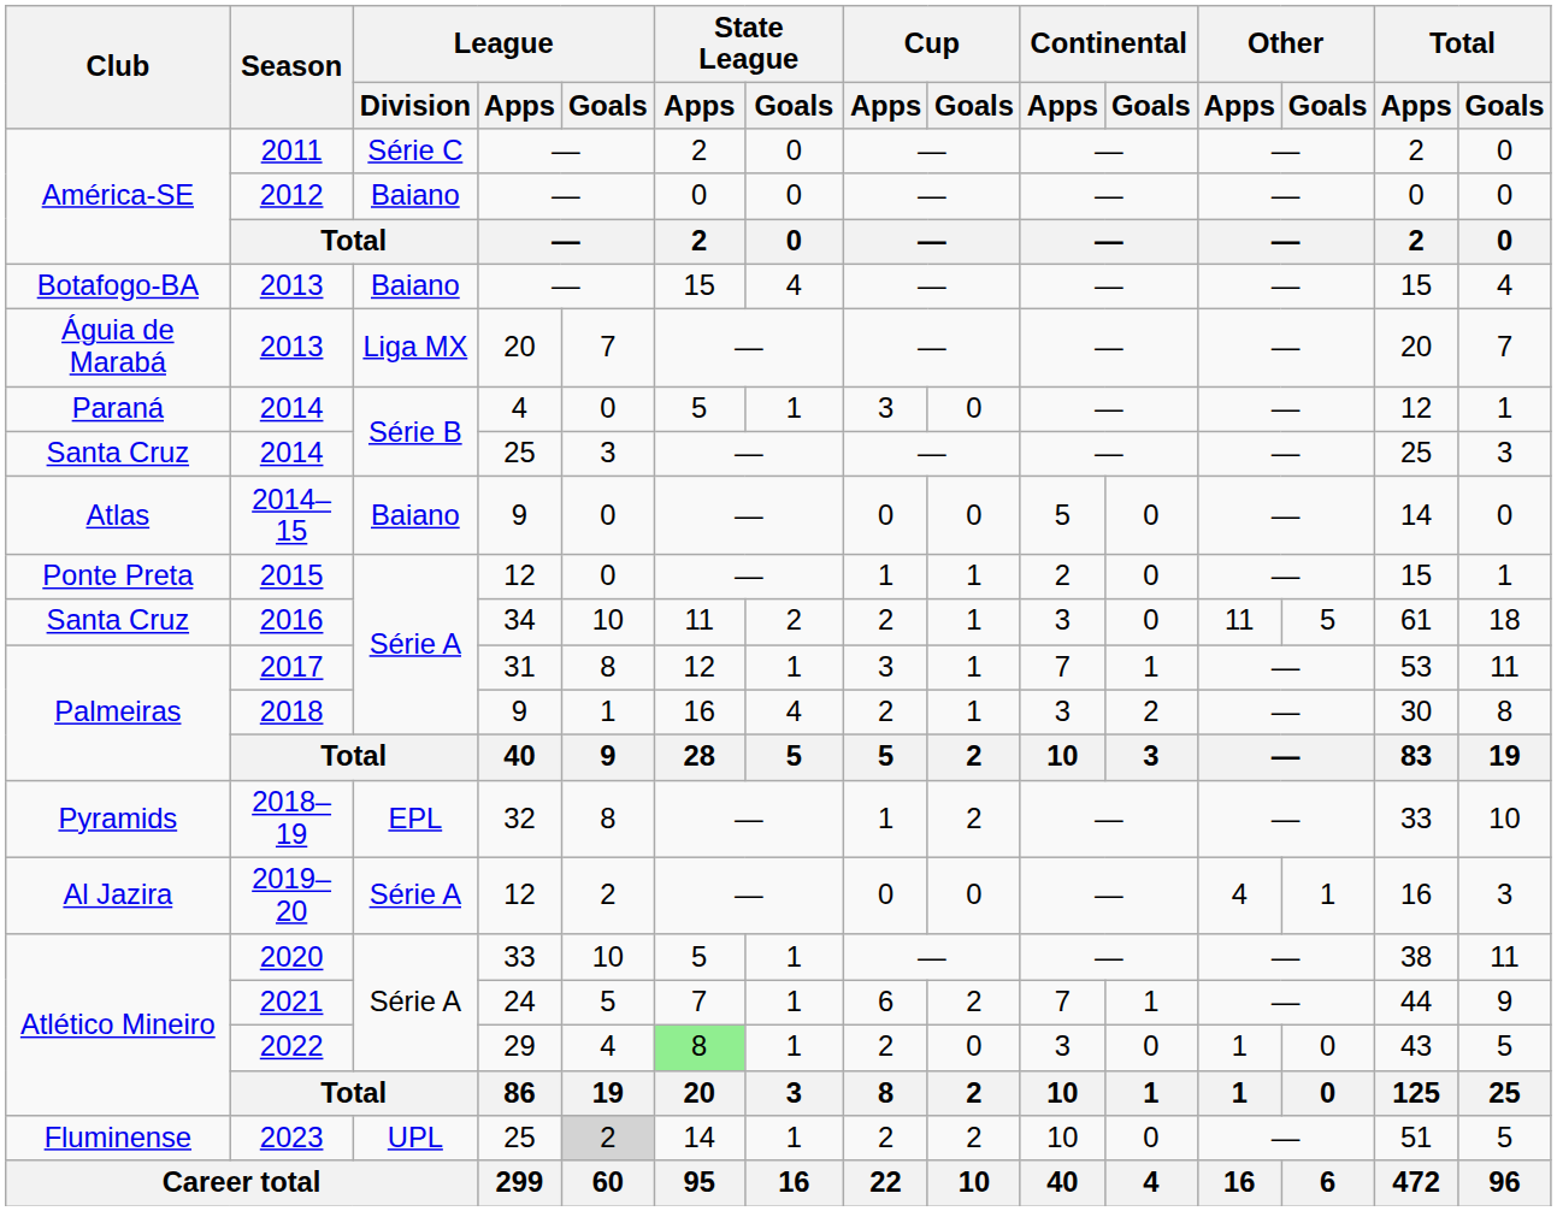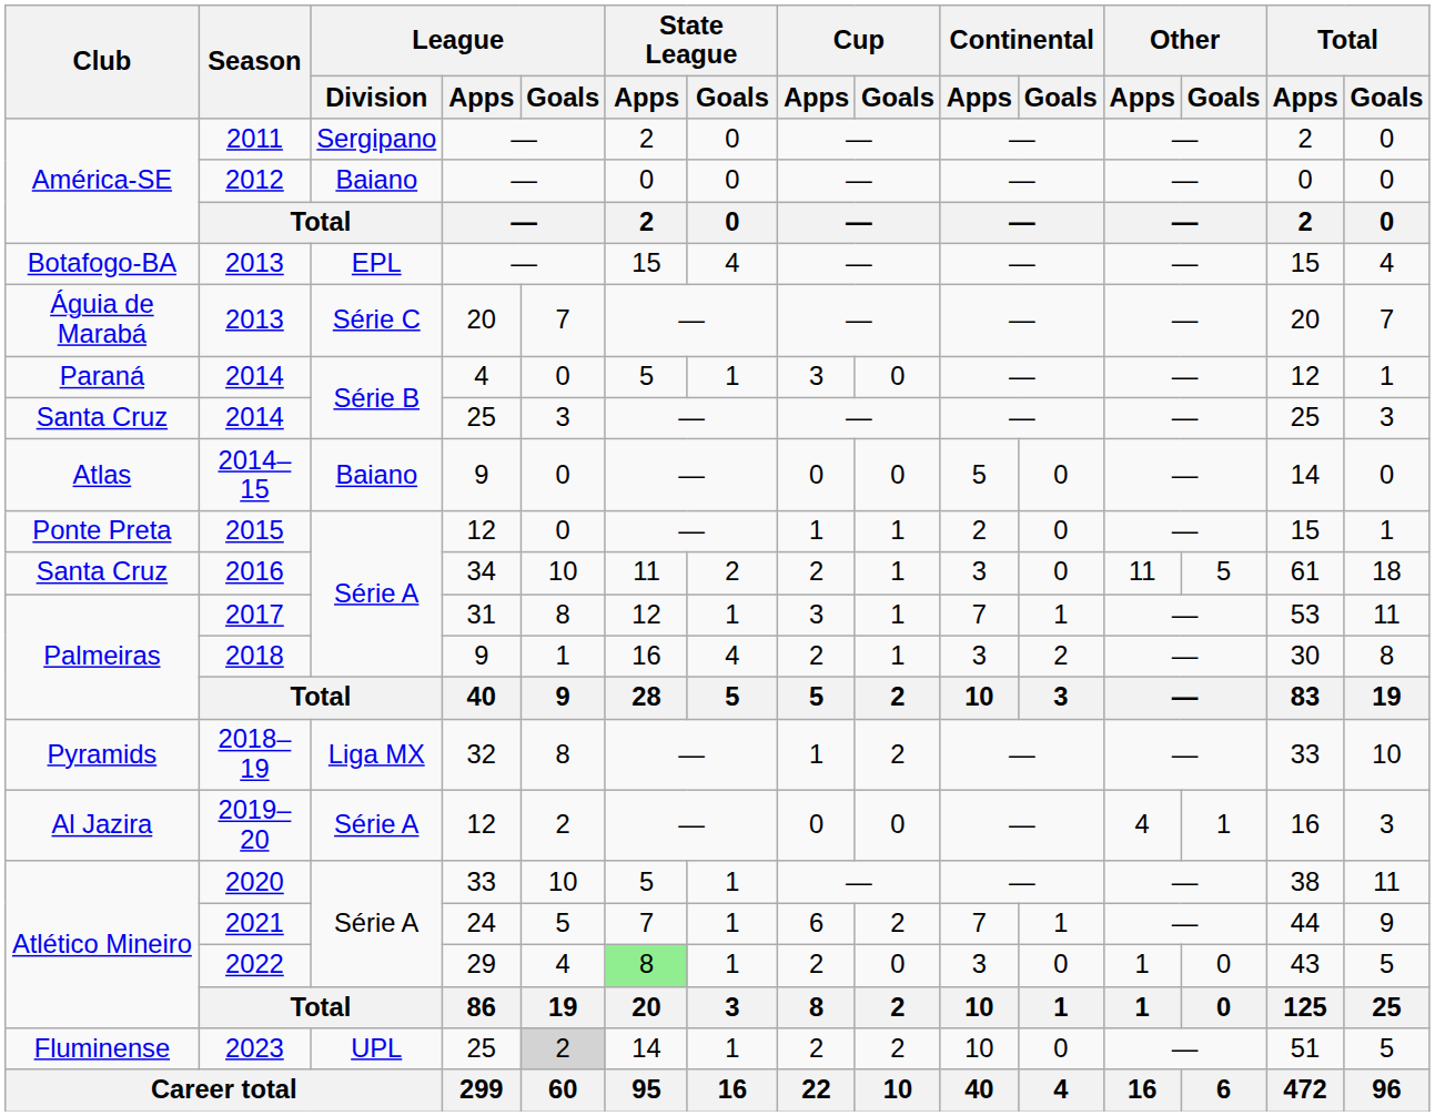 <table class="wikitable" style="text-align: center;">
 <tr>
 <th rowspan="2">Club</th>
 <th rowspan="2">Season</th>
 <th colspan="3">League</th>
 <th colspan="2">State League</th>
 <th colspan="2">Cup</th>
 <th colspan="2">Continental</th>
 <th colspan="2">Other</th>
 <th colspan="2">Total</th>
 </tr>
 <tr>
 <th>Division</th>
 <th>Apps</th>
 <th>Goals</th>
 <th>Apps</th>
 <th>Goals</th>
 <th>Apps</th>
 <th>Goals</th>
 <th>Apps</th>
 <th>Goals</th>
 <th>Apps</th>
 <th>Goals</th>
 <th>Apps</th>
 <th>Goals</th>
 </tr>
 <tr>
 <td rowspan="3" valign="center"><a href='#'>América-SE</a></td>
 <td><a href='#'>2011</a></td>
-<td><a href='#'>Série C</a></td>
+<td><a href='#'>Sergipano</a></td>
 <td colspan="2">—</td>
 <td>2</td>
 <td>0</td>
 <td colspan="2">—</td>
 <td colspan="2">—</td>
 <td colspan="2">—</td>
 <td>2</td>
 <td>0</td>
 </tr>
 <tr>
 <td><a href='#'>2012</a></td>
 <td><a href='#'>Baiano</a></td>
 <td colspan="2">—</td>
 <td>0</td>
 <td>0</td>
 <td colspan="2">—</td>
 <td colspan="2">—</td>
 <td colspan="2">—</td>
 <td>0</td>
 <td>0</td>
 </tr>
 <tr>
 <th colspan="2">Total</th>
 <th colspan="2">—</th>
 <th>2</th>
 <th>0</th>
 <th colspan="2">—</th>
 <th colspan="2">—</th>
 <th colspan="2">—</th>
 <th>2</th>
 <th>0</th>
 </tr>
 <tr>
 <td valign="center"><a href='#'>Botafogo-BA</a></td>
 <td><a href='#'>2013</a></td>
-<td><a href='#'>Baiano</a></td>
+<td><a href='#'>EPL</a></td>
 <td colspan="2">—</td>
 <td>15</td>
 <td>4</td>
 <td colspan="2">—</td>
 <td colspan="2">—</td>
 <td colspan="2">—</td>
 <td>15</td>
 <td>4</td>
 </tr>
 <tr>
 <td valign="center"><a href='#'>Águia de Marabá</a></td>
 <td><a href='#'>2013</a></td>
-<td><a href='#'>Liga MX</a></td>
+<td><a href='#'>Série C</a></td>
 <td>20</td>
 <td>7</td>
 <td colspan="2">—</td>
 <td colspan="2">—</td>
 <td colspan="2">—</td>
 <td colspan="2">—</td>
 <td>20</td>
 <td>7</td>
 </tr>
 <tr>
 <td valign="center"><a href='#'>Paraná</a></td>
 <td><a href='#'>2014</a></td>
 <td rowspan="2"><a href='#'>Série B</a></td>
 <td>4</td>
 <td>0</td>
 <td>5</td>
 <td>1</td>
 <td>3</td>
 <td>0</td>
 <td colspan="2">—</td>
 <td colspan="2">—</td>
 <td>12</td>
 <td>1</td>
 </tr>
 <tr>
 <td valign="center"><a href='#'>Santa Cruz</a></td>
 <td><a href='#'>2014</a></td>
 <td>25</td>
 <td>3</td>
 <td colspan="2">—</td>
 <td colspan="2">—</td>
 <td colspan="2">—</td>
 <td colspan="2">—</td>
 <td>25</td>
 <td>3</td>
 </tr>
 <tr>
 <td valign="center"><a href='#'>Atlas</a></td>
 <td><a href='#'>2014–15</a></td>
 <td><a href='#'>Baiano</a></td>
 <td>9</td>
 <td>0</td>
 <td colspan="2">—</td>
 <td>0</td>
 <td>0</td>
 <td>5</td>
 <td>0</td>
 <td colspan="2">—</td>
 <td>14</td>
 <td>0</td>
 </tr>
 <tr>
 <td valign="center"><a href='#'>Ponte Preta</a></td>
 <td><a href='#'>2015</a></td>
 <td rowspan="4"><a href='#'>Série A</a></td>
 <td>12</td>
 <td>0</td>
 <td colspan="2">—</td>
 <td>1</td>
 <td>1</td>
 <td>2</td>
 <td>0</td>
 <td colspan="2">—</td>
 <td>15</td>
 <td>1</td>
 </tr>
 <tr>
 <td valign="center"><a href='#'>Santa Cruz</a></td>
 <td><a href='#'>2016</a></td>
 <td>34</td>
 <td>10</td>
 <td>11</td>
 <td>2</td>
 <td>2</td>
 <td>1</td>
 <td>3</td>
 <td>0</td>
 <td>11</td>
 <td>5</td>
 <td>61</td>
 <td>18</td>
 </tr>
 <tr>
 <td rowspan="3"><a href='#'>Palmeiras</a></td>
 <td><a href='#'>2017</a></td>
 <td>31</td>
 <td>8</td>
 <td>12</td>
 <td>1</td>
 <td>3</td>
 <td>1</td>
 <td>7</td>
 <td>1</td>
 <td colspan="2">—</td>
 <td>53</td>
 <td>11</td>
 </tr>
 <tr>
 <td><a href='#'>2018</a></td>
 <td>9</td>
 <td>1</td>
 <td>16</td>
 <td>4</td>
 <td>2</td>
 <td>1</td>
 <td>3</td>
 <td>2</td>
 <td colspan="2">—</td>
 <td>30</td>
 <td>8</td>
 </tr>
 <tr>
 <th colspan="2">Total</th>
 <th>40</th>
 <th>9</th>
 <th>28</th>
 <th>5</th>
 <th>5</th>
 <th>2</th>
 <th>10</th>
 <th>3</th>
 <th colspan="2">—</th>
 <th>83</th>
 <th>19</th>
 </tr>
 <tr>
 <td valign="center"><a href='#'>Pyramids</a></td>
 <td><a href='#'>2018–19</a></td>
-<td><a href='#'>EPL</a></td>
+<td><a href='#'>Liga MX</a></td>
 <td>32</td>
 <td>8</td>
 <td colspan="2">—</td>
 <td>1</td>
 <td>2</td>
 <td colspan="2">—</td>
 <td colspan="2">—</td>
 <td>33</td>
 <td>10</td>
 </tr>
 <tr>
 <td valign="center"><a href='#'>Al Jazira</a></td>
 <td><a href='#'>2019–20</a></td>
 <td><a href='#'>Série A</a></td>
 <td>12</td>
 <td>2</td>
 <td colspan="2">—</td>
 <td>0</td>
 <td>0</td>
 <td colspan="2">—</td>
 <td>4</td>
 <td>1</td>
 <td>16</td>
 <td>3</td>
 </tr>
 <tr>
 <td rowspan="4" valign="center"><a href='#'>Atlético Mineiro</a></td>
 <td><a href='#'>2020</a></td>
 <td rowspan="3">Série A</td>
 <td>33</td>
 <td>10</td>
 <td>5</td>
 <td>1</td>
 <td colspan="2">—</td>
 <td colspan="2">—</td>
 <td colspan="2">—</td>
 <td>38</td>
 <td>11</td>
 </tr>
 <tr>
 <td><a href='#'>2021</a></td>
 <td>24</td>
 <td>5</td>
 <td>7</td>
 <td>1</td>
 <td>6</td>
 <td>2</td>
 <td>7</td>
 <td>1</td>
 <td colspan="2">—</td>
 <td>44</td>
 <td>9</td>
 </tr>
 <tr>
 <td><a href='#'>2022</a></td>
 <td>29</td>
 <td>4</td>
 <td style="background: lightgreen;">8</td>
 <td>1</td>
 <td>2</td>
 <td>0</td>
 <td>3</td>
 <td>0</td>
 <td>1</td>
 <td>0</td>
 <td>43</td>
 <td>5</td>
 </tr>
 <tr>
 <th colspan="2">Total</th>
 <th>86</th>
 <th>19</th>
 <th>20</th>
 <th>3</th>
 <th>8</th>
 <th>2</th>
 <th>10</th>
 <th>1</th>
 <th>1</th>
 <th>0</th>
 <th>125</th>
 <th>25</th>
 </tr>
 <tr>
 <td valign="center"><a href='#'>Fluminense</a></td>
 <td><a href='#'>2023</a></td>
 <td><a href='#'>UPL</a></td>
 <td>25</td>
 <td style="background: lightgrey;">2</td>
 <td>14</td>
 <td>1</td>
 <td>2</td>
 <td>2</td>
 <td>10</td>
 <td>0</td>
 <td colspan="2">—</td>
 <td>51</td>
 <td>5</td>
 </tr>
 <tr>
 <th colspan="3">Career total</th>
 <th>299</th>
 <th>60</th>
 <th>95</th>
 <th>16</th>
 <th>22</th>
 <th>10</th>
 <th>40</th>
 <th>4</th>
 <th>16</th>
 <th>6</th>
 <th>472</th>
 <th>96</th>
 </tr>
 </table>
